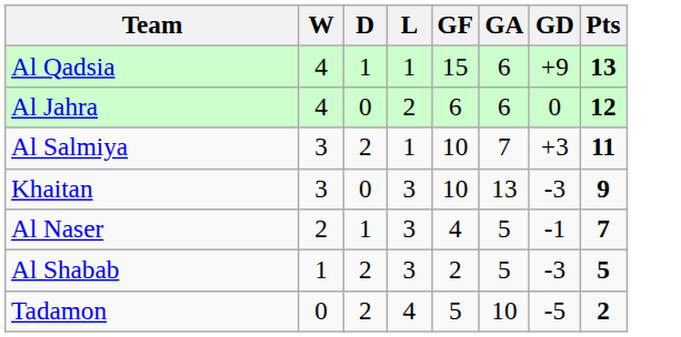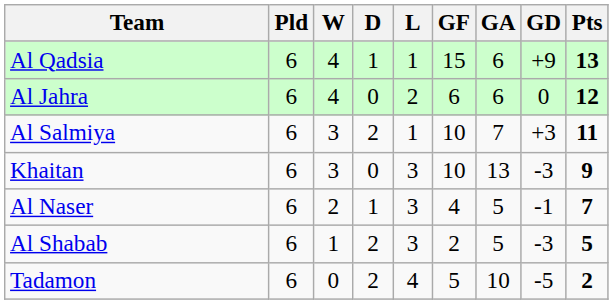 <table class="wikitable" style="text-align: center;">
 <tr>
 <th style="width:175px;">Team</th>
+<th width="20">Pld</th>
 <th width="20">W</th>
 <th width="20">D</th>
 <th width="20">L</th>
 <th width="20">GF</th>
 <th width="20">GA</th>
 <th width="20">GD</th>
 <th width="20">Pts</th>
 </tr>
 <tr style="background:#cfc;">
 <td align=left> <a href='#'>Al Qadsia</a></td>
+<td>6</td>
 <td>4</td>
 <td>1</td>
 <td>1</td>
 <td>15</td>
 <td>6</td>
 <td>+9</td>
 <td><strong>13</strong></td>
 </tr>
 <tr style="background:#cfc;">
 <td align=left> <a href='#'>Al Jahra</a></td>
+<td>6</td>
 <td>4</td>
 <td>0</td>
 <td>2</td>
 <td>6</td>
 <td>6</td>
 <td>0</td>
 <td><strong>12</strong></td>
 </tr>
 <tr>
 <td align=left> <a href='#'>Al Salmiya</a></td>
+<td>6</td>
 <td>3</td>
 <td>2</td>
 <td>1</td>
 <td>10</td>
 <td>7</td>
 <td>+3</td>
 <td><strong>11</strong></td>
 </tr>
 <tr>
 <td align=left> <a href='#'>Khaitan</a></td>
+<td>6</td>
 <td>3</td>
 <td>0</td>
 <td>3</td>
 <td>10</td>
 <td>13</td>
 <td>-3</td>
 <td><strong>9</strong></td>
 </tr>
 <tr>
 <td align=left> <a href='#'>Al Naser</a></td>
+<td>6</td>
 <td>2</td>
 <td>1</td>
 <td>3</td>
 <td>4</td>
 <td>5</td>
 <td>-1</td>
 <td><strong>7</strong></td>
 </tr>
 <tr>
 <td align=left> <a href='#'>Al Shabab</a></td>
+<td>6</td>
 <td>1</td>
 <td>2</td>
 <td>3</td>
 <td>2</td>
 <td>5</td>
 <td>-3</td>
 <td><strong>5</strong></td>
 </tr>
 <tr>
 <td align=left> <a href='#'>Tadamon</a></td>
+<td>6</td>
 <td>0</td>
 <td>2</td>
 <td>4</td>
 <td>5</td>
 <td>10</td>
 <td>-5</td>
 <td><strong>2</strong></td>
 </tr>
 </table>
